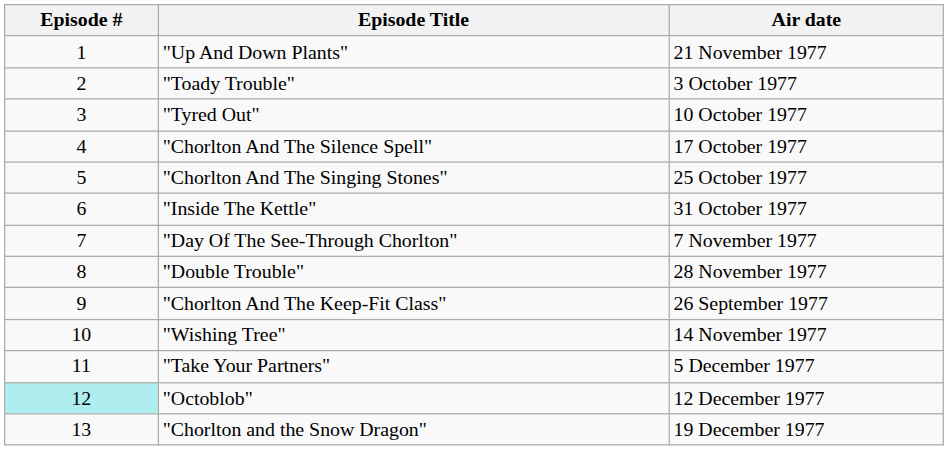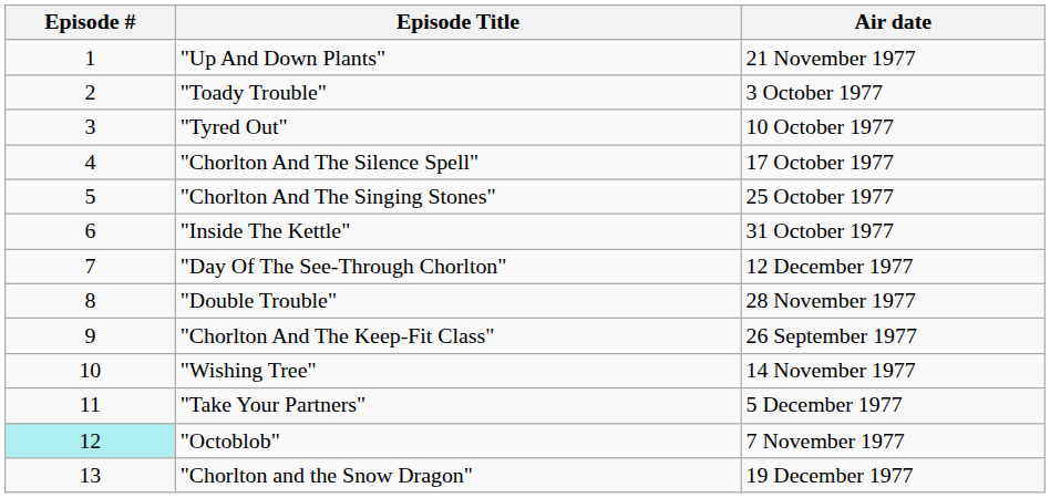 <table class="wikitable" width="60%">
 <tr>
 <th>Episode #</th>
 <th>Episode Title</th>
 <th>Air date</th>
 </tr>
 <tr>
 <td align="center">1</td>
 <td align="left">"Up And Down Plants"</td>
 <td align="left">21 November 1977</td>
 </tr>
 <tr>
 <td align="center">2</td>
 <td align="left">"Toady Trouble"</td>
 <td align="left">3 October 1977</td>
 </tr>
 <tr>
 <td align="center">3</td>
 <td align="left">"Tyred Out"</td>
 <td align="left">10 October 1977</td>
 </tr>
 <tr>
 <td align="center">4</td>
 <td align="left">"Chorlton And The Silence Spell"</td>
 <td align="left">17 October 1977</td>
 </tr>
 <tr>
 <td align="center">5</td>
 <td align="left">"Chorlton And The Singing Stones"</td>
 <td align="left">25 October 1977</td>
 </tr>
 <tr>
 <td align="center">6</td>
 <td align="left">"Inside The Kettle"</td>
 <td align="left">31 October 1977</td>
 </tr>
 <tr>
 <td align="center">7</td>
 <td align="left">"Day Of The See-Through Chorlton"</td>
-<td align="left">7 November 1977</td>
+<td align="left">12 December 1977</td>
 </tr>
 <tr>
 <td align="center">8</td>
 <td align="left">"Double Trouble"</td>
 <td align="left">28 November 1977</td>
 </tr>
 <tr>
 <td align="center">9</td>
 <td align="left">"Chorlton And The Keep-Fit Class"</td>
 <td align="left">26 September 1977</td>
 </tr>
 <tr>
 <td align="center">10</td>
 <td align="left">"Wishing Tree"</td>
 <td align="left">14 November 1977</td>
 </tr>
 <tr>
 <td align="center">11</td>
 <td align="left">"Take Your Partners"</td>
 <td align="left">5 December 1977</td>
 </tr>
 <tr>
 <td align="center" style="background: paleturquoise;">12</td>
 <td align="left">"Octoblob"</td>
-<td align="left">12 December 1977</td>
+<td align="left">7 November 1977</td>
 </tr>
 <tr>
 <td align="center">13</td>
 <td align="left">"Chorlton and the Snow Dragon"</td>
 <td align="left">19 December 1977</td>
 </tr>
 </table>
